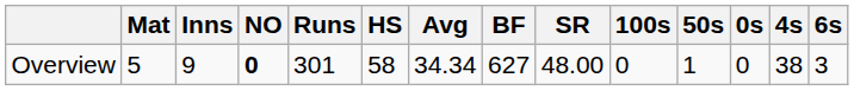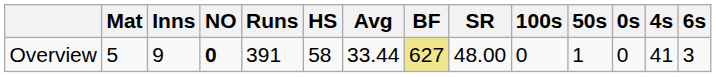 <table class="wikitable">
 <tr>
 <th></th>
 <th>Mat</th>
 <th>Inns</th>
 <th>NO</th>
 <th>Runs</th>
 <th>HS</th>
 <th>Avg</th>
 <th>BF</th>
 <th>SR</th>
 <th>100s</th>
 <th>50s</th>
 <th>0s</th>
 <th>4s</th>
 <th>6s</th>
 </tr>
 <tr>
 <td>Overview</td>
 <td>5</td>
 <td>9</td>
 <td><strong>0</strong></td>
-<td>301</td>
+<td>391</td>
 <td>58</td>
-<td>34.34</td>
-<td>627</td>
+<td>33.44</td>
+<td style="background: khaki;">627</td>
 <td>48.00</td>
 <td>0</td>
 <td>1</td>
 <td>0</td>
-<td>38</td>
+<td>41</td>
 <td>3</td>
 </tr>
 </table>
